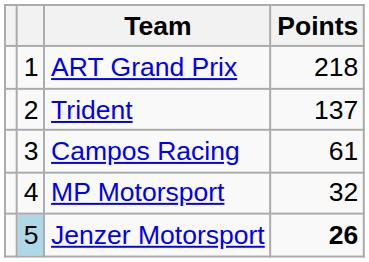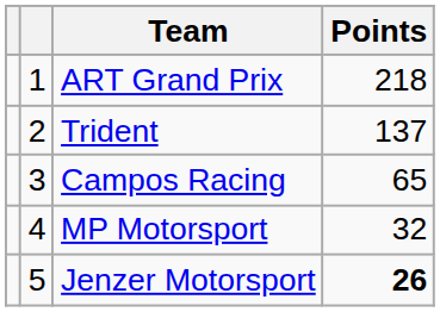 <table class="wikitable" style="font-size: 85%;">
 <tr>
 <th></th>
 <th></th>
 <th>Team</th>
 <th>Points</th>
 </tr>
 <tr>
 <td align="left"></td>
 <td align="center">1</td>
 <td> <a href='#'>ART Grand Prix</a></td>
 <td align="right">218</td>
 </tr>
 <tr>
 <td align="left"></td>
 <td align="center">2</td>
 <td> <a href='#'>Trident</a></td>
 <td align="right">137</td>
 </tr>
 <tr>
 <td align="left"></td>
 <td align="center">3</td>
 <td> <a href='#'>Campos Racing</a></td>
-<td align="right">61</td>
+<td align="right">65</td>
 </tr>
 <tr>
 <td align="left"></td>
 <td align="center">4</td>
 <td> <a href='#'>MP Motorsport</a></td>
 <td align="right">32</td>
 </tr>
 <tr>
 <td align="left"></td>
-<td align="center" style="background: lightblue;">5</td>
+<td align="center">5</td>
 <td> <a href='#'>Jenzer Motorsport</a></td>
 <td align="right"><strong>26</strong></td>
 </tr>
 </table>
